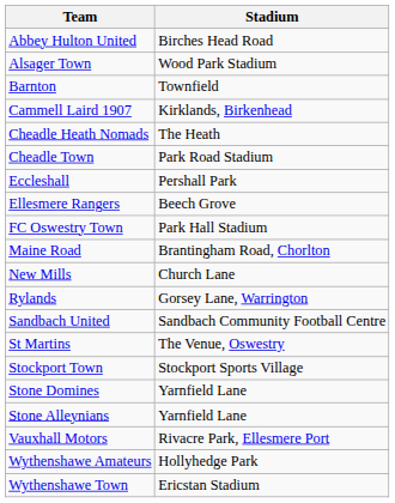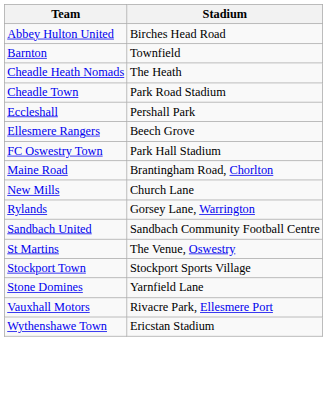 <table class="wikitable">
 <tr>
 <th>Team</th>
 <th>Stadium</th>
 </tr>
 <tr>
 <td><a href='#'>Abbey Hulton United</a></td>
 <td>Birches Head Road</td>
 </tr>
 <tr>
-<td><a href='#'>Alsager Town</a></td>
-<td>Wood Park Stadium</td>
-</tr>
-<tr>
 <td><a href='#'>Barnton</a></td>
 <td>Townfield</td>
-</tr>
-<tr>
-<td><a href='#'>Cammell Laird 1907</a></td>
-<td>Kirklands, <a href='#'>Birkenhead</a></td>
 </tr>
 <tr>
 <td><a href='#'>Cheadle Heath Nomads</a></td>
 <td>The Heath</td>
 </tr>
 <tr>
 <td><a href='#'>Cheadle Town</a></td>
 <td>Park Road Stadium</td>
 </tr>
 <tr>
 <td><a href='#'>Eccleshall</a></td>
 <td>Pershall Park</td>
 </tr>
 <tr>
 <td><a href='#'>Ellesmere Rangers</a></td>
 <td>Beech Grove</td>
 </tr>
 <tr>
 <td><a href='#'>FC Oswestry Town</a></td>
 <td>Park Hall Stadium</td>
 </tr>
 <tr>
 <td><a href='#'>Maine Road</a></td>
 <td>Brantingham Road, <a href='#'>Chorlton</a></td>
 </tr>
 <tr>
 <td><a href='#'>New Mills</a></td>
 <td>Church Lane</td>
 </tr>
 <tr>
 <td><a href='#'>Rylands</a></td>
 <td>Gorsey Lane, <a href='#'>Warrington</a></td>
 </tr>
 <tr>
 <td><a href='#'>Sandbach United</a></td>
 <td>Sandbach Community Football Centre</td>
 </tr>
 <tr>
 <td><a href='#'>St Martins</a></td>
 <td>The Venue, <a href='#'>Oswestry</a></td>
 </tr>
 <tr>
 <td><a href='#'>Stockport Town</a></td>
 <td>Stockport Sports Village</td>
 </tr>
 <tr>
 <td><a href='#'>Stone Domines</a></td>
 <td>Yarnfield Lane</td>
 </tr>
 <tr>
-<td><a href='#'>Stone Alleynians</a></td>
-<td>Yarnfield Lane</td>
-</tr>
-<tr>
 <td><a href='#'>Vauxhall Motors</a></td>
 <td>Rivacre Park, <a href='#'>Ellesmere Port</a></td>
-</tr>
-<tr>
-<td><a href='#'>Wythenshawe Amateurs</a></td>
-<td>Hollyhedge Park</td>
 </tr>
 <tr>
 <td><a href='#'>Wythenshawe Town</a></td>
 <td>Ericstan Stadium</td>
 </tr>
 </table>
